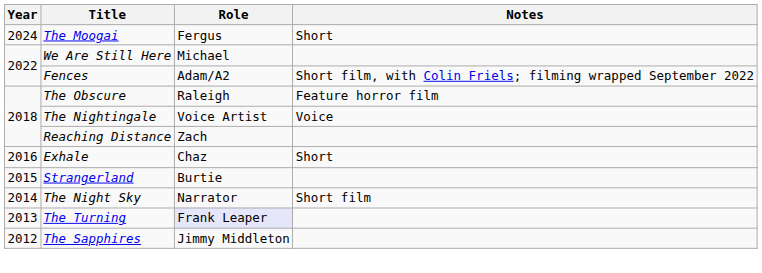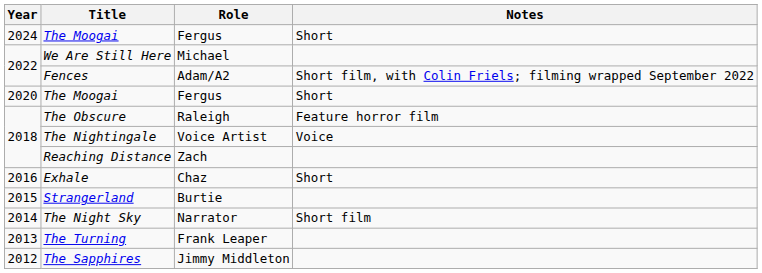 <table class="wikitable">
 <tr>
 <th>Year</th>
 <th>Title</th>
 <th>Role</th>
 <th>Notes</th>
 </tr>
 <tr>
 <td>2024</td>
 <td><em><a href='#'>The Moogai</a></em></td>
 <td>Fergus</td>
 <td>Short</td>
 </tr>
 <tr>
 <td rowspan="2">2022</td>
 <td><em>We Are Still Here</em></td>
 <td>Michael</td>
 <td></td>
 </tr>
 <tr>
 <td><em>Fences</em></td>
 <td>Adam/A2</td>
 <td>Short film, with <a href='#'>Colin Friels</a>; filming wrapped September 2022</td>
+</tr>
+<tr>
+<td>2020</td>
+<td><em>The Moogai</em></td>
+<td>Fergus</td>
+<td>Short</td>
 </tr>
 <tr>
 <td rowspan="3">2018</td>
 <td><em>The Obscure</em></td>
 <td>Raleigh</td>
 <td>Feature horror film</td>
 </tr>
 <tr>
 <td><em>The Nightingale</em></td>
 <td>Voice Artist</td>
 <td>Voice</td>
 </tr>
 <tr>
 <td><em>Reaching Distance</em></td>
 <td>Zach</td>
 <td></td>
 </tr>
 <tr>
 <td>2016</td>
 <td><em>Exhale</em></td>
 <td>Chaz</td>
 <td>Short</td>
 </tr>
 <tr>
 <td>2015</td>
 <td><em><a href='#'>Strangerland</a></em></td>
 <td>Burtie</td>
 <td></td>
 </tr>
 <tr>
 <td>2014</td>
 <td><em>The Night Sky</em></td>
 <td>Narrator</td>
 <td>Short film</td>
 </tr>
 <tr>
 <td>2013</td>
 <td><em><a href='#'>The Turning</a></em></td>
-<td style="background: lavender;">Frank Leaper</td>
+<td>Frank Leaper</td>
 <td></td>
 </tr>
 <tr>
 <td>2012</td>
 <td><em><a href='#'>The Sapphires</a></em></td>
 <td>Jimmy Middleton</td>
 <td></td>
 </tr>
 </table>
